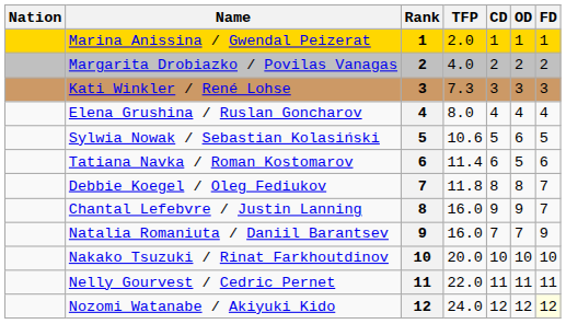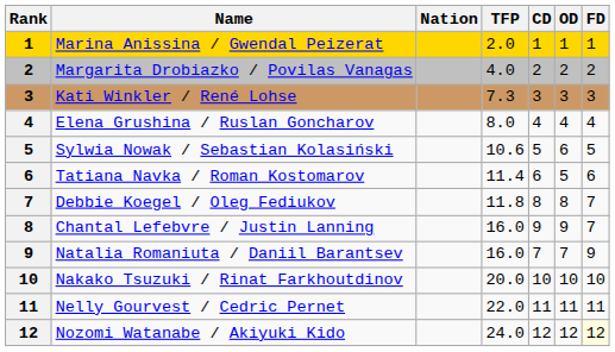 <table class="wikitable">
 <tr>
+<th>Rank</th>
+<th>Name</th>
 <th>Nation</th>
-<th>Name</th>
-<th>Rank</th>
 <th>TFP</th>
 <th>CD</th>
 <th>OD</th>
 <th>FD</th>
 </tr>
 <tr bgcolor="gold">
+<td align="center"><strong>1</strong></td>
+<td><a href='#'>Marina Anissina</a> / <a href='#'>Gwendal Peizerat</a></td>
 <td></td>
-<td><a href='#'>Marina Anissina</a> / <a href='#'>Gwendal Peizerat</a></td>
-<td align="center"><strong>1</strong></td>
 <td>2.0</td>
 <td>1</td>
 <td>1</td>
 <td>1</td>
 </tr>
 <tr bgcolor="silver">
+<td align="center"><strong>2</strong></td>
+<td><a href='#'>Margarita Drobiazko</a> / <a href='#'>Povilas Vanagas</a></td>
 <td></td>
-<td><a href='#'>Margarita Drobiazko</a> / <a href='#'>Povilas Vanagas</a></td>
-<td align="center"><strong>2</strong></td>
 <td>4.0</td>
 <td>2</td>
 <td>2</td>
 <td>2</td>
 </tr>
 <tr bgcolor="cc9966">
+<td align="center"><strong>3</strong></td>
+<td><a href='#'>Kati Winkler</a> / <a href='#'>René Lohse</a></td>
 <td></td>
-<td><a href='#'>Kati Winkler</a> / <a href='#'>René Lohse</a></td>
-<td align="center"><strong>3</strong></td>
 <td>7.3</td>
 <td>3</td>
 <td>3</td>
 <td>3</td>
 </tr>
 <tr>
+<th>4</th>
+<td><a href='#'>Elena Grushina</a> / <a href='#'>Ruslan Goncharov</a></td>
 <td></td>
-<td><a href='#'>Elena Grushina</a> / <a href='#'>Ruslan Goncharov</a></td>
-<th>4</th>
 <td>8.0</td>
 <td>4</td>
 <td>4</td>
 <td>4</td>
 </tr>
 <tr>
+<th>5</th>
+<td><a href='#'>Sylwia Nowak</a> / <a href='#'>Sebastian Kolasiński</a></td>
 <td></td>
-<td><a href='#'>Sylwia Nowak</a> / <a href='#'>Sebastian Kolasiński</a></td>
-<th>5</th>
 <td>10.6</td>
 <td>5</td>
 <td>6</td>
 <td>5</td>
 </tr>
 <tr>
+<th>6</th>
+<td><a href='#'>Tatiana Navka</a> / <a href='#'>Roman Kostomarov</a></td>
 <td></td>
-<td><a href='#'>Tatiana Navka</a> / <a href='#'>Roman Kostomarov</a></td>
-<th>6</th>
 <td>11.4</td>
 <td>6</td>
 <td>5</td>
 <td>6</td>
 </tr>
 <tr>
+<th>7</th>
+<td><a href='#'>Debbie Koegel</a> / <a href='#'>Oleg Fediukov</a></td>
 <td></td>
-<td><a href='#'>Debbie Koegel</a> / <a href='#'>Oleg Fediukov</a></td>
-<th>7</th>
 <td>11.8</td>
 <td>8</td>
 <td>8</td>
 <td>7</td>
 </tr>
 <tr>
+<th>8</th>
+<td><a href='#'>Chantal Lefebvre</a> / <a href='#'>Justin Lanning</a></td>
 <td></td>
-<td><a href='#'>Chantal Lefebvre</a> / <a href='#'>Justin Lanning</a></td>
-<th>8</th>
 <td>16.0</td>
 <td>9</td>
 <td>9</td>
 <td>7</td>
 </tr>
 <tr>
+<th>9</th>
+<td><a href='#'>Natalia Romaniuta</a> / <a href='#'>Daniil Barantsev</a></td>
 <td></td>
-<td><a href='#'>Natalia Romaniuta</a> / <a href='#'>Daniil Barantsev</a></td>
-<th>9</th>
 <td>16.0</td>
 <td>7</td>
 <td>7</td>
 <td>9</td>
 </tr>
 <tr>
+<th>10</th>
+<td><a href='#'>Nakako Tsuzuki</a> / <a href='#'>Rinat Farkhoutdinov</a></td>
 <td></td>
-<td><a href='#'>Nakako Tsuzuki</a> / <a href='#'>Rinat Farkhoutdinov</a></td>
-<th>10</th>
 <td>20.0</td>
 <td>10</td>
 <td>10</td>
 <td>10</td>
 </tr>
 <tr>
+<th>11</th>
+<td><a href='#'>Nelly Gourvest</a> / <a href='#'>Cedric Pernet</a></td>
 <td></td>
-<td><a href='#'>Nelly Gourvest</a> / <a href='#'>Cedric Pernet</a></td>
-<th>11</th>
 <td>22.0</td>
 <td>11</td>
 <td>11</td>
 <td>11</td>
 </tr>
 <tr>
+<th>12</th>
+<td><a href='#'>Nozomi Watanabe</a> / <a href='#'>Akiyuki Kido</a></td>
 <td></td>
-<td><a href='#'>Nozomi Watanabe</a> / <a href='#'>Akiyuki Kido</a></td>
-<th>12</th>
 <td>24.0</td>
 <td>12</td>
 <td>12</td>
 <td style="background: lightyellow;">12</td>
 </tr>
 </table>
